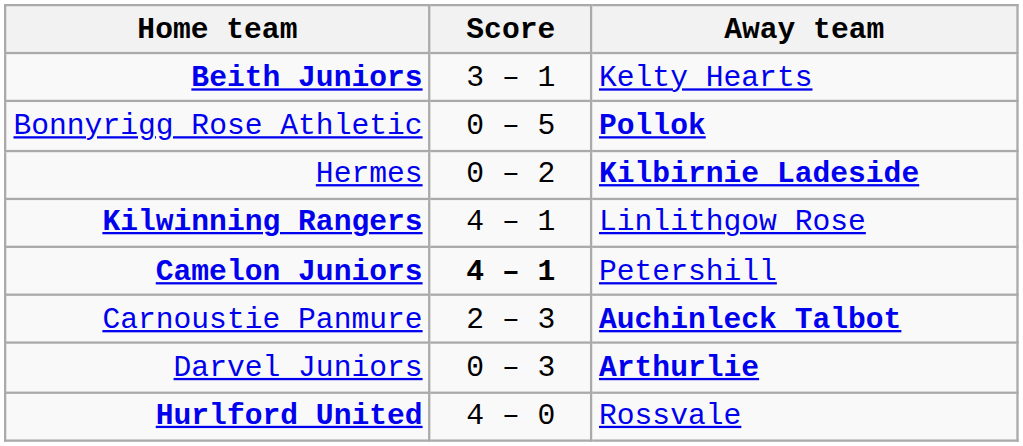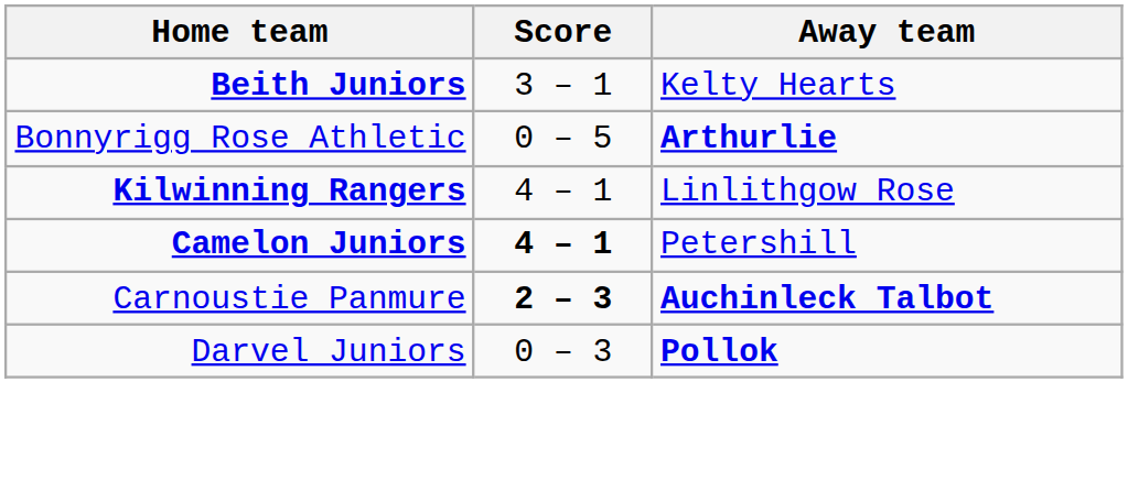 <table class="wikitable" style="border-collapse: collapse;">
 <tr>
 <th align="right" width="180">Home team</th>
 <th align="center" width="65"> Score </th>
 <th align="left" width="180">Away team</th>
 </tr>
 <tr>
 <td style="text-align: right;"><strong><a href='#'>Beith Juniors</a></strong></td>
 <td style="text-align: center;">3 – 1</td>
 <td style="text-align: left;"><a href='#'>Kelty Hearts</a></td>
 </tr>
 <tr>
 <td style="text-align: right;"><a href='#'>Bonnyrigg Rose Athletic</a></td>
 <td style="text-align: center;">0 – 5</td>
-<td style="text-align: left;"><strong><a href='#'>Pollok</a></strong></td>
-</tr>
-<tr>
-<td style="text-align: right;"><a href='#'>Hermes</a></td>
-<td style="text-align: center;">0 – 2</td>
-<td style="text-align: left;"><strong><a href='#'>Kilbirnie Ladeside</a></strong></td>
+<td style="text-align: left;"><strong><a href='#'>Arthurlie</a></strong></td>
 </tr>
 <tr>
 <td style="text-align: right;"><strong><a href='#'>Kilwinning Rangers</a></strong></td>
 <td style="text-align: center;">4 – 1</td>
 <td style="text-align: left;"><a href='#'>Linlithgow Rose</a></td>
 </tr>
 <tr>
 <td style="text-align: right;"><strong><a href='#'>Camelon Juniors</a></strong></td>
 <td style="text-align: center;"><strong>4 – 1</strong></td>
 <td style="text-align: left;"><a href='#'>Petershill</a></td>
 </tr>
 <tr>
 <td style="text-align: right;"><a href='#'>Carnoustie Panmure</a></td>
-<td style="text-align: center;">2 – 3</td>
+<td style="text-align: center;"><strong>2 – 3</strong></td>
 <td style="text-align: left;"><strong><a href='#'>Auchinleck Talbot</a></strong></td>
 </tr>
 <tr>
 <td style="text-align: right;"><a href='#'>Darvel Juniors</a></td>
 <td style="text-align: center;">0 – 3</td>
-<td style="text-align: left;"><strong><a href='#'>Arthurlie</a></strong></td>
-</tr>
-<tr>
-<td style="text-align: right;"><strong><a href='#'>Hurlford United</a></strong></td>
-<td style="text-align: center;">4 – 0</td>
-<td style="text-align: left;"><a href='#'>Rossvale</a></td>
+<td style="text-align: left;"><strong><a href='#'>Pollok</a></strong></td>
 </tr>
 </table>
